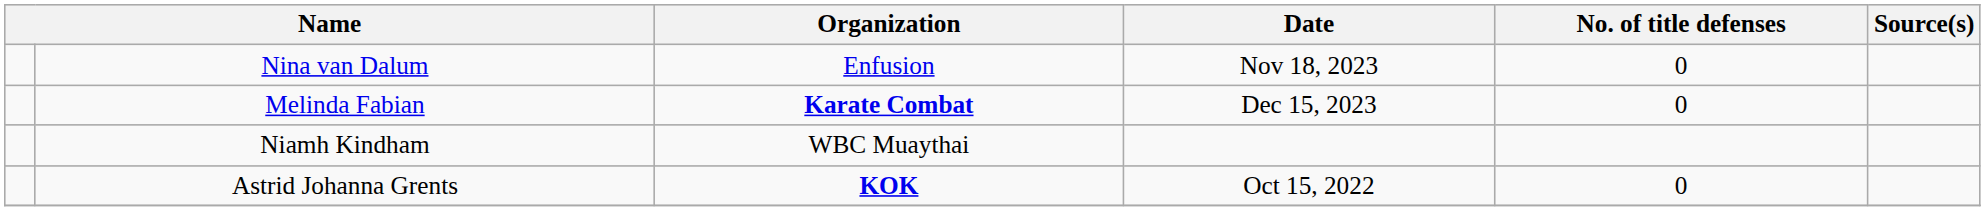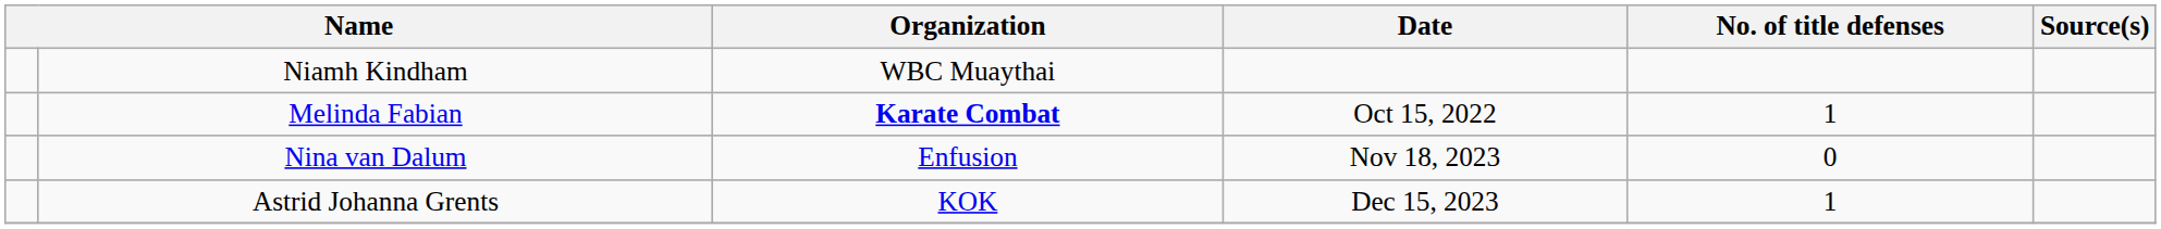 <table class="wikitable" style="width:99%; text-align:center;">
 <tr>
 <th colspan="2" style="width:35%;">Name</th>
 <th style="width:25%;">Organization</th>
 <th width=20%>Date</th>
 <th width=20%>No. of title defenses</th>
 <th>Source(s)</th>
+</tr>
+<tr>
+<td><br></td>
+<td>Niamh Kindham</td>
+<td>WBC Muaythai</td>
+<td></td>
+<td></td>
+<td></td>
+</tr>
+<tr>
+<td><br></td>
+<td><a href='#'>Melinda Fabian</a></td>
+<td><strong><a href='#'>Karate Combat</a></strong></td>
+<td>Oct 15, 2022</td>
+<td>1</td>
+<td></td>
 </tr>
 <tr>
 <td><br></td>
 <td><a href='#'>Nina van Dalum</a></td>
 <td><a href='#'>Enfusion</a></td>
 <td>Nov 18, 2023</td>
 <td>0</td>
 <td></td>
 </tr>
 <tr>
 <td><br></td>
-<td><a href='#'>Melinda Fabian</a></td>
-<td><strong><a href='#'>Karate Combat</a></strong></td>
+<td>Astrid Johanna Grents <br></td>
+<td><a href='#'>KOK</a></td>
 <td>Dec 15, 2023</td>
-<td>0</td>
-<td></td>
-</tr>
-<tr>
-<td><br></td>
-<td>Niamh Kindham</td>
-<td>WBC Muaythai</td>
-<td></td>
-<td></td>
-<td></td>
-</tr>
-<tr>
-<td><br></td>
-<td>Astrid Johanna Grents <br></td>
-<td><strong><a href='#'>KOK</a></strong></td>
-<td>Oct 15, 2022</td>
-<td>0</td>
+<td>1</td>
 <td></td>
 </tr>
 <tr>
 </tr>
 </table>
